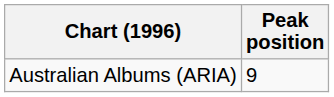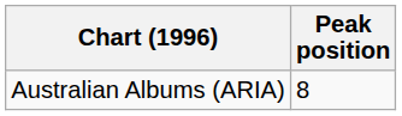 <table class="wikitable">
 <tr>
 <th>Chart (1996)</th>
 <th>Peak<br>position</th>
 </tr>
 <tr>
 <td align="left">Australian Albums (ARIA)</td>
-<td>9</td>
+<td>8</td>
 </tr>
 </table>
